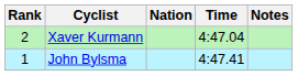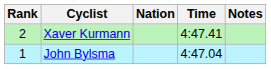 <table class="wikitable sortable" style=text-align:center>
 <tr>
 <th>Rank</th>
 <th>Cyclist</th>
 <th>Nation</th>
 <th>Time</th>
 <th>Notes</th>
 </tr>
 <tr bgcolor=bbf3bb>
 <td>2</td>
 <td align=left data-sort-value="Kurmann, Xaver"><a href='#'>Xaver Kurmann</a></td>
 <td align=left></td>
-<td>4:47.04</td>
+<td>4:47.41</td>
 <td></td>
 </tr>
 <tr bgcolor=bbf3ff>
 <td>1</td>
 <td align=left data-sort-value="Bylsma, John"><a href='#'>John Bylsma</a></td>
 <td align=left></td>
-<td>4:47.41</td>
+<td>4:47.04</td>
 <td></td>
 </tr>
 </table>
